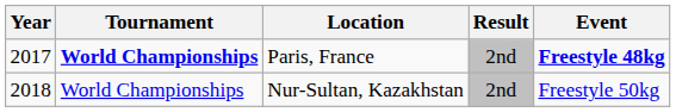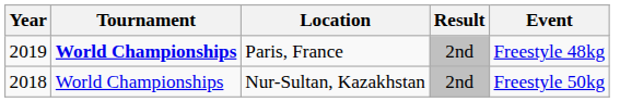 <table class="wikitable" style="font-size:95%;">
 <tr>
 <th>Year</th>
 <th>Tournament</th>
 <th>Location</th>
 <th>Result</th>
 <th>Event</th>
 </tr>
 <tr>
-<td>2017</td>
+<td>2019</td>
 <td><strong><a href='#'>World Championships</a></strong></td>
 <td>Paris, France</td>
 <td align="center" bgcolor="silver">2nd</td>
-<td><strong><a href='#'>Freestyle 48kg</a></strong></td>
+<td><a href='#'>Freestyle 48kg</a></td>
 </tr>
 <tr>
 <td>2018</td>
 <td><a href='#'>World Championships</a></td>
 <td>Nur-Sultan, Kazakhstan</td>
 <td align="center" bgcolor="silver">2nd</td>
 <td><a href='#'>Freestyle 50kg</a></td>
 </tr>
 </table>
